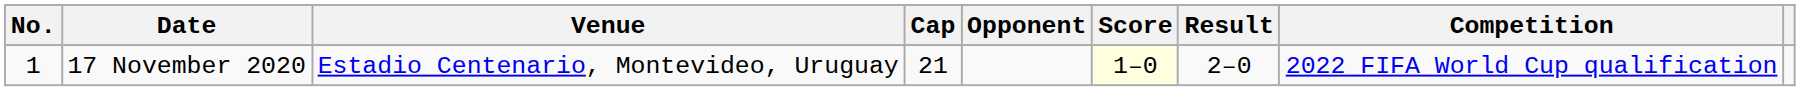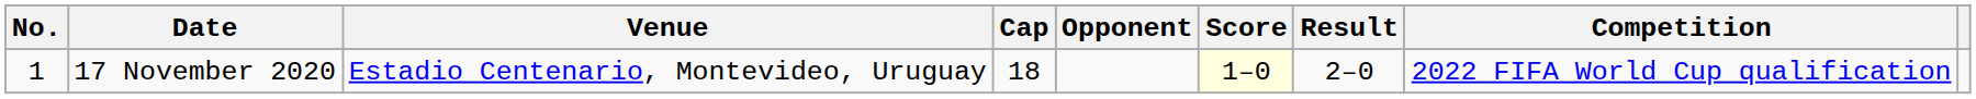 <table class="wikitable">
 <tr>
 <th scope=col>No.</th>
 <th scope=col>Date</th>
 <th scope=col>Venue</th>
 <th scope=col>Cap</th>
 <th scope=col>Opponent</th>
 <th scope=col>Score</th>
 <th scope=col>Result</th>
 <th scope=col>Competition</th>
 <th scope=col class=unsortable></th>
 </tr>
 <tr>
 <td style=text-align:center>1</td>
 <td>17 November 2020</td>
 <td><a href='#'>Estadio Centenario</a>, Montevideo, Uruguay</td>
-<td align=center>21</td>
+<td align=center>18</td>
 <td></td>
 <td align=center style="background: lightyellow;">1–0</td>
 <td align=center>2–0</td>
 <td><a href='#'>2022 FIFA World Cup qualification</a></td>
 <td align=center></td>
 </tr>
 </table>
